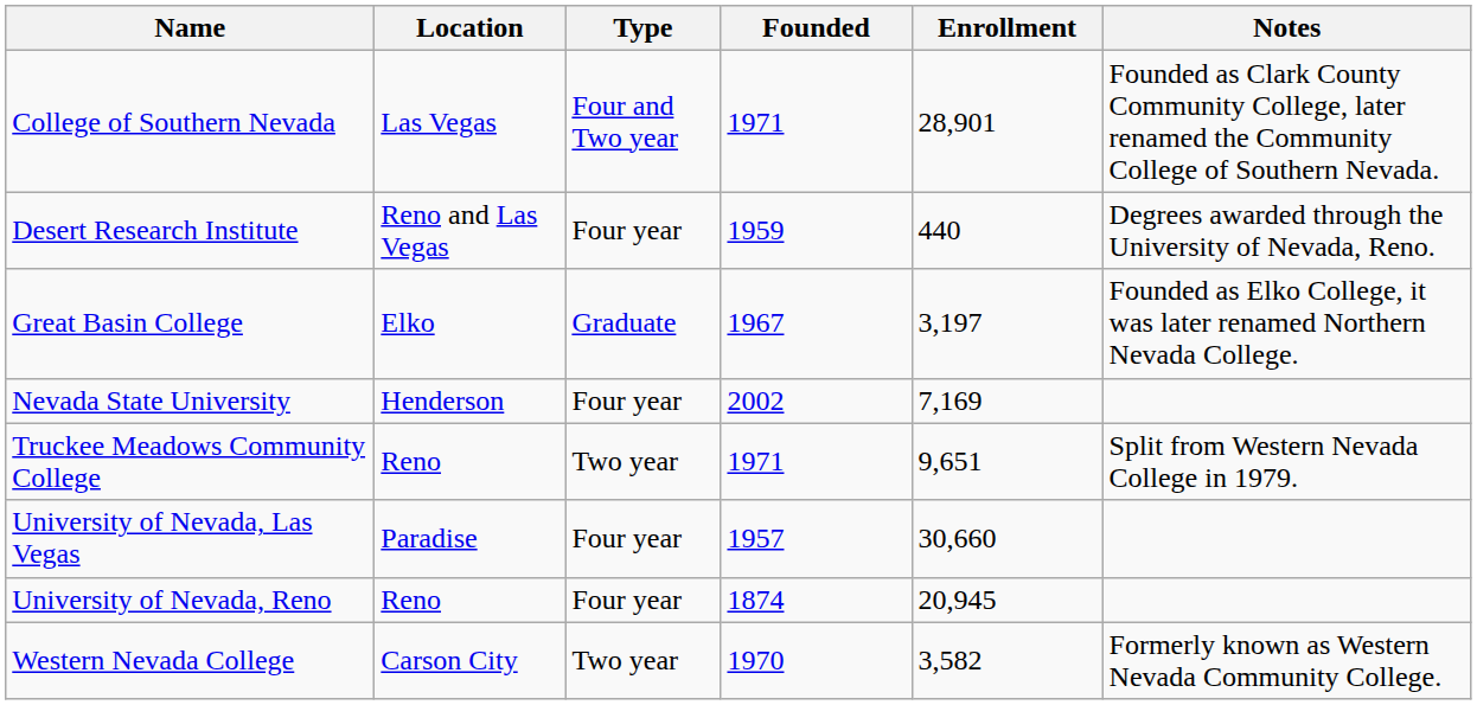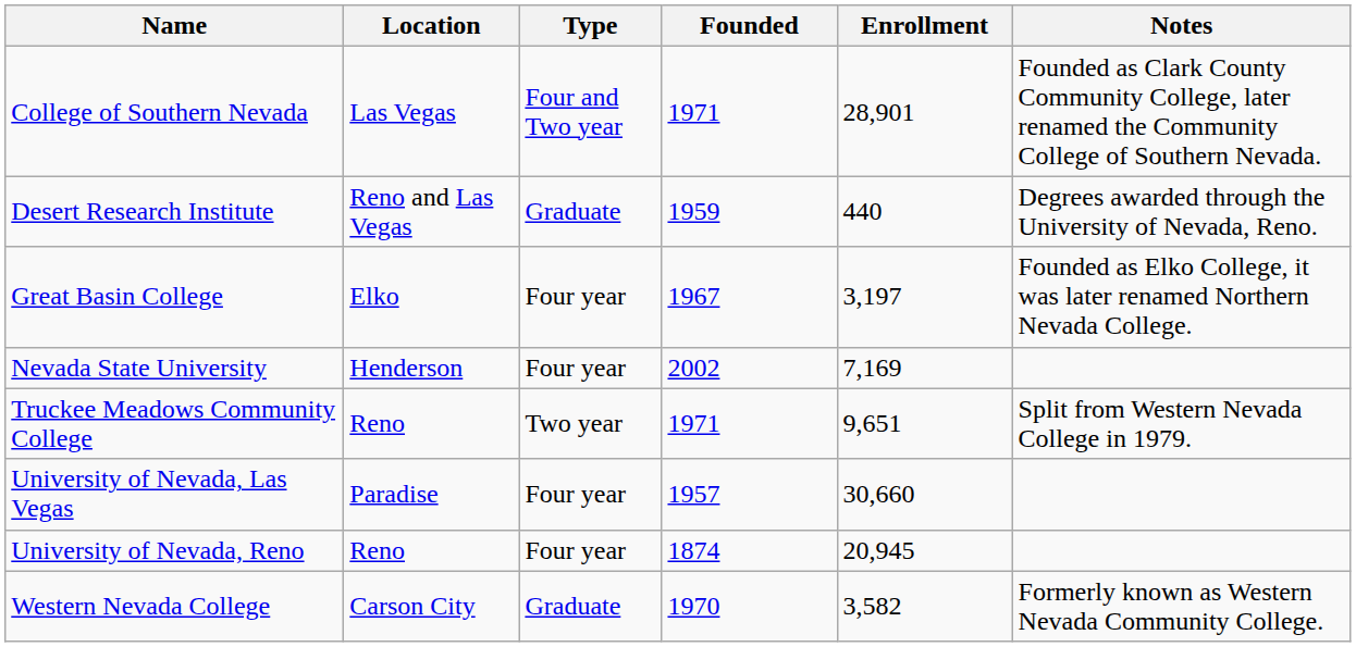 <table class="wikitable sortable" style="text-align:left">
 <tr>
 <th style="width:200px;">Name</th>
 <th style="width:100px;">Location</th>
 <th width="80">Type</th>
 <th style="width:100px;">Founded</th>
 <th style="width:100px;">Enrollment</th>
 <th style="width:200px;">Notes</th>
 </tr>
 <tr>
 <td><a href='#'>College of Southern Nevada</a></td>
 <td><a href='#'>Las Vegas</a></td>
 <td><a href='#'>Four and Two year</a></td>
 <td><a href='#'>1971</a></td>
 <td>28,901</td>
 <td>Founded as Clark County Community College, later renamed the Community College of Southern Nevada.</td>
 </tr>
 <tr>
 <td><a href='#'>Desert Research Institute</a></td>
 <td><a href='#'>Reno</a> and <a href='#'>Las Vegas</a></td>
-<td>Four year</td>
+<td><a href='#'>Graduate</a></td>
 <td><a href='#'>1959</a></td>
 <td>440</td>
 <td>Degrees awarded through the University of Nevada, Reno.</td>
 </tr>
 <tr>
 <td><a href='#'>Great Basin College</a></td>
 <td><a href='#'>Elko</a></td>
-<td><a href='#'>Graduate</a></td>
+<td>Four year</td>
 <td><a href='#'>1967</a></td>
 <td>3,197</td>
 <td>Founded as Elko College, it was later renamed Northern Nevada College.</td>
 </tr>
 <tr>
 <td><a href='#'>Nevada State University</a></td>
 <td><a href='#'>Henderson</a></td>
 <td>Four year</td>
 <td><a href='#'>2002</a></td>
 <td>7,169</td>
 <td></td>
 </tr>
 <tr>
 <td><a href='#'>Truckee Meadows Community College</a></td>
 <td><a href='#'>Reno</a></td>
 <td>Two year</td>
 <td><a href='#'>1971</a></td>
 <td>9,651</td>
 <td>Split from Western Nevada College in 1979.</td>
 </tr>
 <tr>
 <td><a href='#'>University of Nevada, Las Vegas</a></td>
 <td><a href='#'>Paradise</a></td>
 <td>Four year</td>
 <td><a href='#'>1957</a></td>
 <td>30,660</td>
 <td></td>
 </tr>
 <tr>
 <td><a href='#'>University of Nevada, Reno</a></td>
 <td><a href='#'>Reno</a></td>
 <td>Four year</td>
 <td><a href='#'>1874</a></td>
 <td>20,945</td>
 <td></td>
 </tr>
 <tr>
 <td><a href='#'>Western Nevada College</a></td>
 <td><a href='#'>Carson City</a></td>
-<td>Two year</td>
+<td><a href='#'>Graduate</a></td>
 <td><a href='#'>1970</a></td>
 <td>3,582</td>
 <td>Formerly known as Western Nevada Community College.</td>
 </tr>
 </table>
